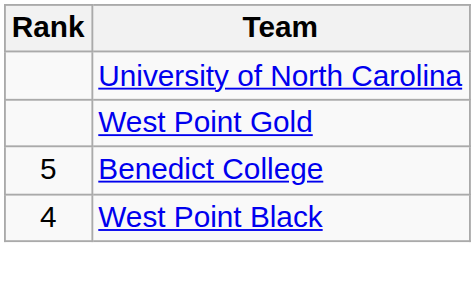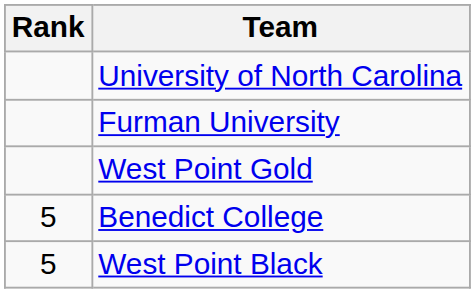 <table class="wikitable">
 <tr>
 <th>Rank</th>
 <th>Team</th>
 </tr>
 <tr>
 <td align=center></td>
 <td align="left"><a href='#'>University of North Carolina</a></td>
 </tr>
 <tr>
 <td align=center></td>
+<td align="left"><a href='#'>Furman University</a></td>
+</tr>
+<tr>
+<td align=center></td>
 <td align="left"><a href='#'>West Point Gold</a></td>
 </tr>
 <tr>
 <td align=center>5</td>
 <td align="left"><a href='#'>Benedict College</a></td>
 </tr>
 <tr>
-<td align=center>4</td>
+<td align=center>5</td>
 <td align="left"><a href='#'>West Point Black</a></td>
 </tr>
 </table>
